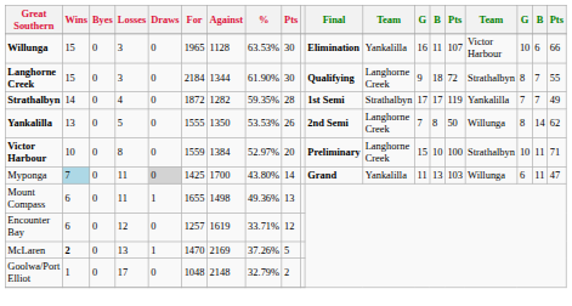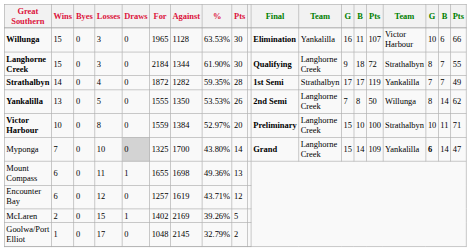 <table style="font-size: 85%; text-align: left;" class="wikitable">
 <tr>
 <th style="color:crimson">Great Southern</th>
 <th style="color:crimson">Wins</th>
 <th style="color:crimson">Byes</th>
 <th style="color:crimson">Losses</th>
 <th style="color:crimson">Draws</th>
 <th style="color:crimson">For</th>
 <th style="color:crimson">Against</th>
 <th style="color:crimson">%</th>
 <th style="color:crimson">Pts</th>
 <th></th>
 <th style="color:green">Final</th>
 <th style="color:green">Team</th>
 <th style="color:green">G</th>
 <th style="color:green">B</th>
 <th style="color:green">Pts</th>
 <th style="color:green">Team</th>
 <th style="color:green">G</th>
 <th style="color:green">B</th>
 <th style="color:green">Pts</th>
 </tr>
 <tr>
 </tr>
 <tr>
 </tr>
 <tr>
 <td><strong>	Willunga	</strong></td>
 <td>15</td>
 <td>0</td>
 <td>3</td>
 <td>0</td>
 <td>1965</td>
 <td>1128</td>
 <td>63.53%</td>
 <td>30</td>
 <td></td>
 <td><strong>Elimination</strong></td>
 <td>Yankalilla</td>
 <td>16</td>
 <td>11</td>
 <td>107</td>
 <td>Victor Harbour</td>
 <td>10</td>
 <td>6</td>
 <td>66</td>
 </tr>
 <tr>
 <td><strong>	Langhorne Creek	</strong></td>
 <td>15</td>
 <td>0</td>
 <td>3</td>
 <td>0</td>
 <td>2184</td>
 <td>1344</td>
 <td>61.90%</td>
 <td>30</td>
 <td></td>
 <td><strong>Qualifying</strong></td>
 <td>Langhorne Creek</td>
 <td>9</td>
 <td>18</td>
 <td>72</td>
 <td>Strathalbyn</td>
 <td>8</td>
 <td>7</td>
 <td>55</td>
 </tr>
 <tr>
 <td><strong>	Strathalbyn	</strong></td>
 <td>14</td>
 <td>0</td>
 <td>4</td>
 <td>0</td>
 <td>1872</td>
 <td>1282</td>
 <td>59.35%</td>
 <td>28</td>
 <td></td>
 <td><strong>1st Semi</strong></td>
 <td>Strathalbyn</td>
 <td>17</td>
 <td>17</td>
 <td>119</td>
 <td>Yankalilla</td>
 <td>7</td>
 <td>7</td>
 <td>49</td>
 </tr>
 <tr>
 <td><strong>	Yankalilla	</strong></td>
 <td>13</td>
 <td>0</td>
 <td>5</td>
 <td>0</td>
 <td>1555</td>
 <td>1350</td>
 <td>53.53%</td>
 <td>26</td>
 <td></td>
 <td><strong>2nd Semi</strong></td>
 <td>Langhorne Creek</td>
 <td>7</td>
 <td>8</td>
 <td>50</td>
 <td>Willunga</td>
 <td>8</td>
 <td>14</td>
 <td>62</td>
 </tr>
 <tr>
 <td><strong>	Victor Harbour	</strong></td>
 <td>10</td>
 <td>0</td>
 <td>8</td>
 <td>0</td>
 <td>1559</td>
 <td>1384</td>
 <td>52.97%</td>
 <td>20</td>
 <td></td>
 <td><strong>Preliminary</strong></td>
 <td>Langhorne Creek</td>
 <td>15</td>
 <td>10</td>
 <td>100</td>
 <td>Strathalbyn</td>
 <td>10</td>
 <td>11</td>
 <td>71</td>
 </tr>
 <tr>
 <td>Myponga</td>
-<td style="background: lightblue;">7</td>
+<td>7</td>
 <td>0</td>
-<td>11</td>
+<td>10</td>
 <td style="background: lightgrey;">0</td>
-<td>1425</td>
+<td>1325</td>
 <td>1700</td>
 <td>43.80%</td>
 <td>14</td>
 <td></td>
 <td><strong>Grand</strong></td>
+<td>Langhorne Creek</td>
+<td>15</td>
+<td>14</td>
+<td>109</td>
 <td>Yankalilla</td>
-<td>11</td>
-<td>13</td>
-<td>103</td>
-<td>Willunga</td>
-<td>6</td>
-<td>11</td>
+<td><strong>6</strong></td>
+<td>14</td>
 <td>47</td>
 </tr>
 <tr>
 <td>Mount Compass</td>
 <td>6</td>
 <td>0</td>
 <td>11</td>
 <td>1</td>
 <td>1655</td>
-<td>1498</td>
+<td>1698</td>
 <td>49.36%</td>
 <td>13</td>
 <td></td>
 </tr>
 <tr>
 <td>Encounter Bay</td>
 <td>6</td>
 <td>0</td>
 <td>12</td>
 <td>0</td>
 <td>1257</td>
 <td>1619</td>
-<td>33.71%</td>
+<td>43.71%</td>
 <td>12</td>
 <td></td>
 </tr>
 <tr>
 <td>McLaren</td>
-<td><strong>2</strong></td>
+<td>2</td>
 <td>0</td>
-<td>13</td>
+<td>15</td>
 <td>1</td>
-<td>1470</td>
+<td>1402</td>
 <td>2169</td>
-<td>37.26%</td>
+<td>39.26%</td>
 <td>5</td>
 <td></td>
 </tr>
 <tr>
 <td>Goolwa/Port Elliot</td>
 <td>1</td>
 <td>0</td>
 <td>17</td>
 <td>0</td>
 <td>1048</td>
-<td>2148</td>
+<td>2145</td>
 <td>32.79%</td>
 <td>2</td>
 <td></td>
 </tr>
 <tr>
 </tr>
 </table>
